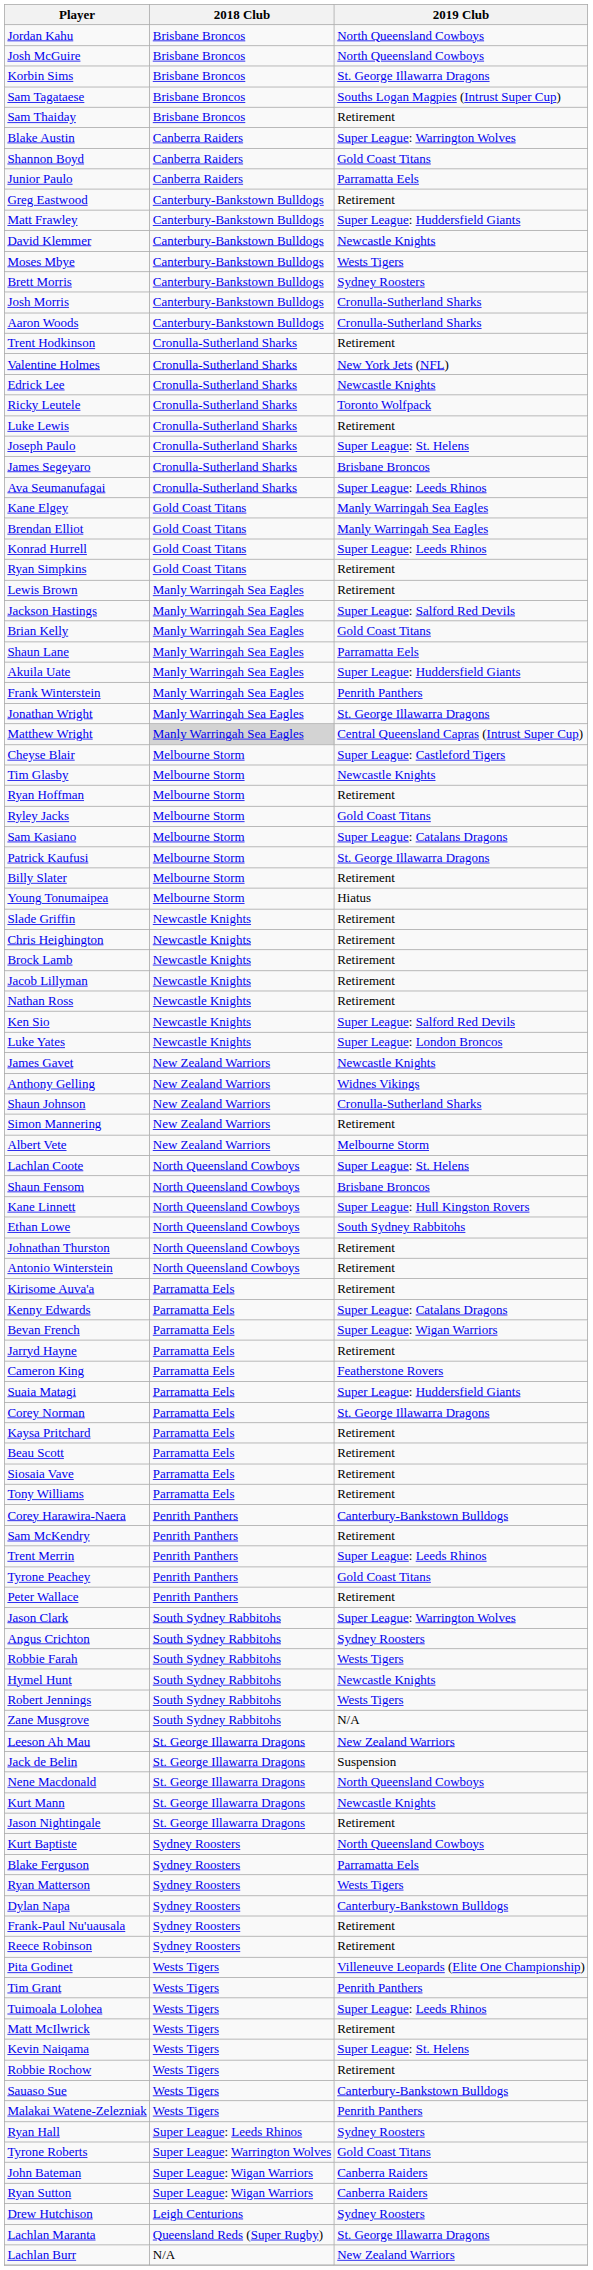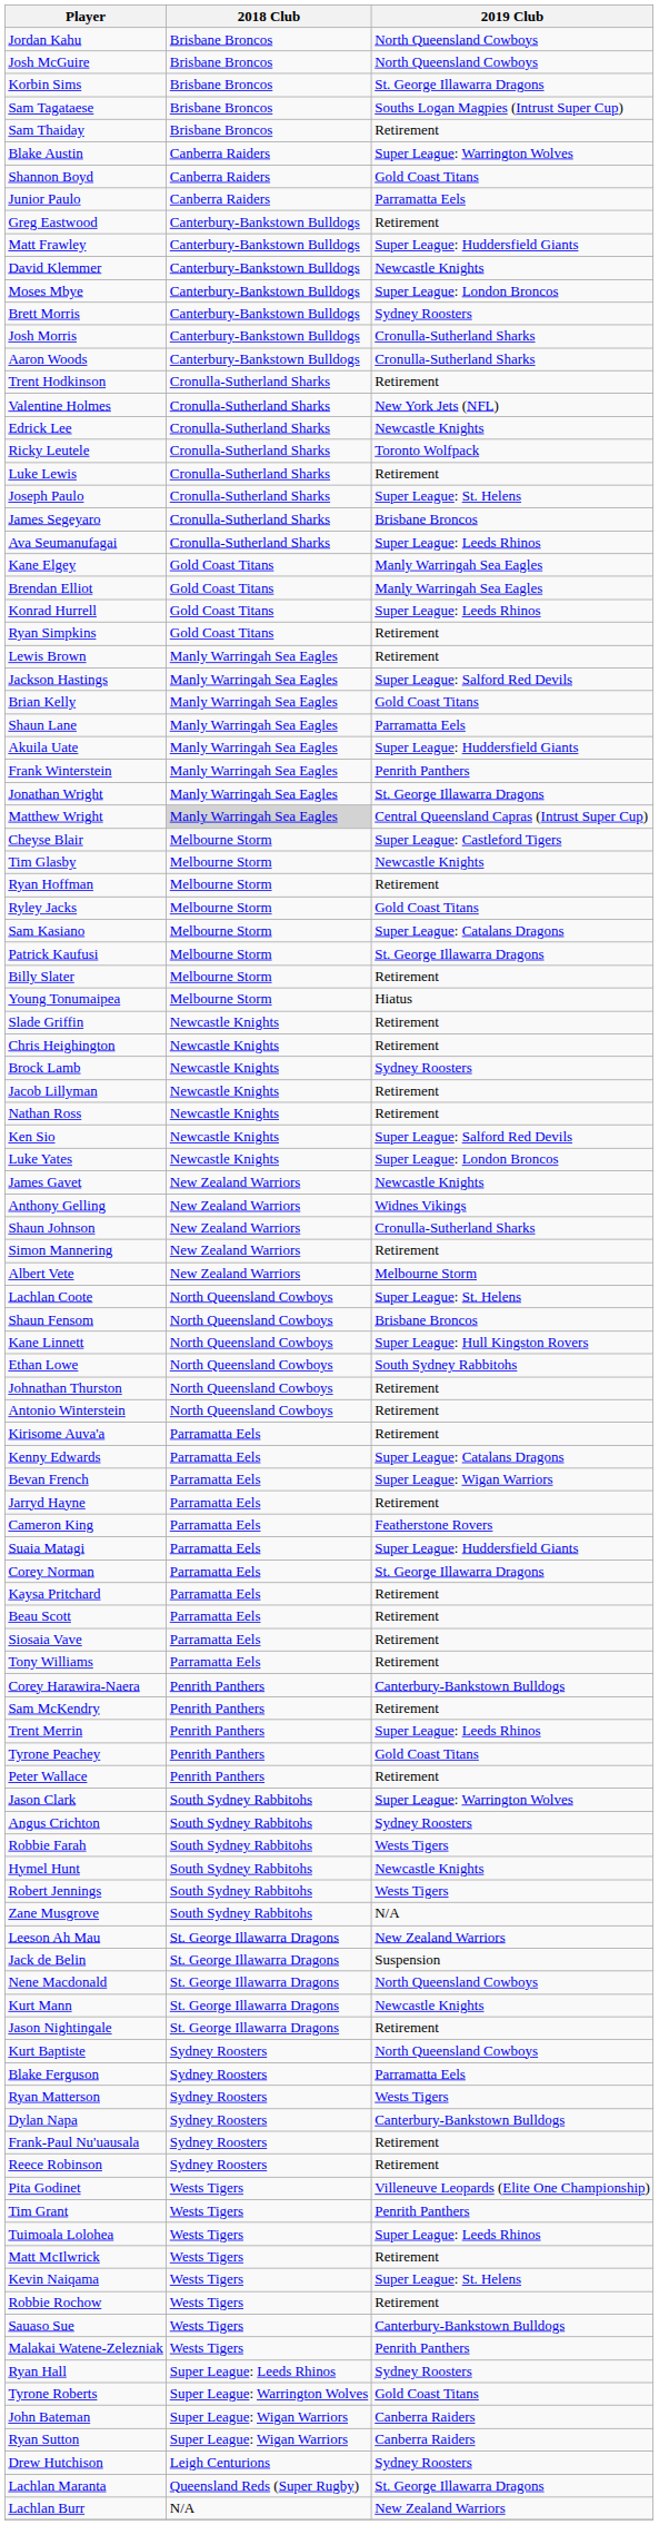 <table class="wikitable sortable">
 <tr>
 <th>Player</th>
 <th>2018 Club</th>
 <th>2019 Club</th>
 </tr>
 <tr>
 <td data-sort-value="Kahu, Jordan"><a href='#'>Jordan Kahu</a></td>
 <td> <a href='#'>Brisbane Broncos</a></td>
 <td> <a href='#'>North Queensland Cowboys</a></td>
 </tr>
 <tr>
 <td data-sort-value="McGuire, Josh"><a href='#'>Josh McGuire</a></td>
 <td> <a href='#'>Brisbane Broncos</a></td>
 <td> <a href='#'>North Queensland Cowboys</a></td>
 </tr>
 <tr>
 <td data-sort-value="Sims, Korbin"><a href='#'>Korbin Sims</a></td>
 <td> <a href='#'>Brisbane Broncos</a></td>
 <td> <a href='#'>St. George Illawarra Dragons</a></td>
 </tr>
 <tr>
 <td data-sort-value="Tagataese, Sam"><a href='#'>Sam Tagataese</a></td>
 <td> <a href='#'>Brisbane Broncos</a></td>
 <td><a href='#'>Souths Logan Magpies</a> (<a href='#'>Intrust Super Cup</a>)</td>
 </tr>
 <tr>
 <td data-sort-value="Thaiday, Sam"><a href='#'>Sam Thaiday</a></td>
 <td> <a href='#'>Brisbane Broncos</a></td>
 <td>Retirement</td>
 </tr>
 <tr>
 <td data-sort-value="Austin, Blake"><a href='#'>Blake Austin</a></td>
 <td> <a href='#'>Canberra Raiders</a></td>
 <td> <a href='#'>Super League</a>: <a href='#'>Warrington Wolves</a></td>
 </tr>
 <tr>
 <td data-sort-value="Boyd, Shannon"><a href='#'>Shannon Boyd</a></td>
 <td> <a href='#'>Canberra Raiders</a></td>
 <td> <a href='#'>Gold Coast Titans</a></td>
 </tr>
 <tr>
 <td data-sort-value="Paulo, Junior"><a href='#'>Junior Paulo</a></td>
 <td> <a href='#'>Canberra Raiders</a></td>
 <td> <a href='#'>Parramatta Eels</a></td>
 </tr>
 <tr>
 <td data-sort-value="Eastwood, Greg"><a href='#'>Greg Eastwood</a></td>
 <td> <a href='#'>Canterbury-Bankstown Bulldogs</a></td>
 <td>Retirement</td>
 </tr>
 <tr>
 <td data-sort-value="Frawley, Matt"><a href='#'>Matt Frawley</a></td>
 <td> <a href='#'>Canterbury-Bankstown Bulldogs</a></td>
 <td> <a href='#'>Super League</a>: <a href='#'>Huddersfield Giants</a></td>
 </tr>
 <tr>
 <td data-sort-value="Klemmer, David"><a href='#'>David Klemmer</a></td>
 <td> <a href='#'>Canterbury-Bankstown Bulldogs</a></td>
 <td> <a href='#'>Newcastle Knights</a></td>
 </tr>
 <tr>
 <td data-sort-value="Mbye, Moses"><a href='#'>Moses Mbye</a></td>
 <td> <a href='#'>Canterbury-Bankstown Bulldogs</a></td>
-<td> <a href='#'>Wests Tigers</a></td>
+<td> <a href='#'>Super League</a>: <a href='#'>London Broncos</a></td>
 </tr>
 <tr>
 <td data-sort-value="Morris, Brett"><a href='#'>Brett Morris</a></td>
 <td> <a href='#'>Canterbury-Bankstown Bulldogs</a></td>
 <td> <a href='#'>Sydney Roosters</a></td>
 </tr>
 <tr>
 <td data-sort-value="Morris, Josh"><a href='#'>Josh Morris</a></td>
 <td> <a href='#'>Canterbury-Bankstown Bulldogs</a></td>
 <td> <a href='#'>Cronulla-Sutherland Sharks</a></td>
 </tr>
 <tr>
 <td data-sort-value="Woods, Aaron"><a href='#'>Aaron Woods</a></td>
 <td> <a href='#'>Canterbury-Bankstown Bulldogs</a></td>
 <td> <a href='#'>Cronulla-Sutherland Sharks</a></td>
 </tr>
 <tr>
 <td data-sort-value="Hodkinson, Trent"><a href='#'>Trent Hodkinson</a></td>
 <td> <a href='#'>Cronulla-Sutherland Sharks</a></td>
 <td>Retirement</td>
 </tr>
 <tr>
 <td data-sort-value="Holmes, Valentine"><a href='#'>Valentine Holmes</a></td>
 <td> <a href='#'>Cronulla-Sutherland Sharks</a></td>
 <td><a href='#'>New York Jets</a> (<a href='#'>NFL</a>)</td>
 </tr>
 <tr>
 <td data-sort-value="Lee, Edrick"><a href='#'>Edrick Lee</a></td>
 <td> <a href='#'>Cronulla-Sutherland Sharks</a></td>
 <td> <a href='#'>Newcastle Knights</a></td>
 </tr>
 <tr>
 <td data-sort-value="Leutele, Ricky"><a href='#'>Ricky Leutele</a></td>
 <td> <a href='#'>Cronulla-Sutherland Sharks</a></td>
 <td> <a href='#'>Toronto Wolfpack</a></td>
 </tr>
 <tr>
 <td data-sort-value="Lewis, Luke"><a href='#'>Luke Lewis</a></td>
 <td> <a href='#'>Cronulla-Sutherland Sharks</a></td>
 <td>Retirement</td>
 </tr>
 <tr>
 <td data-sort-value="Paulo, Joseph"><a href='#'>Joseph Paulo</a></td>
 <td> <a href='#'>Cronulla-Sutherland Sharks</a></td>
 <td> <a href='#'>Super League</a>: <a href='#'>St. Helens</a></td>
 </tr>
 <tr>
 <td data-sort-value="Segeyaro, James"><a href='#'>James Segeyaro</a></td>
 <td> <a href='#'>Cronulla-Sutherland Sharks</a></td>
 <td> <a href='#'>Brisbane Broncos</a></td>
 </tr>
 <tr>
 <td data-sort-value="Seumanufagai, Ava"><a href='#'>Ava Seumanufagai</a></td>
 <td> <a href='#'>Cronulla-Sutherland Sharks</a></td>
 <td> <a href='#'>Super League</a>: <a href='#'>Leeds Rhinos</a></td>
 </tr>
 <tr>
 <td data-sort-value="Elgey, Kane"><a href='#'>Kane Elgey</a></td>
 <td> <a href='#'>Gold Coast Titans</a></td>
 <td> <a href='#'>Manly Warringah Sea Eagles</a></td>
 </tr>
 <tr>
 <td data-sort-value="Elliot, Brendan"><a href='#'>Brendan Elliot</a></td>
 <td> <a href='#'>Gold Coast Titans</a></td>
 <td> <a href='#'>Manly Warringah Sea Eagles</a></td>
 </tr>
 <tr>
 <td data-sort-value="Hurrell, Konrad"><a href='#'>Konrad Hurrell</a></td>
 <td> <a href='#'>Gold Coast Titans</a></td>
 <td> <a href='#'>Super League</a>: <a href='#'>Leeds Rhinos</a></td>
 </tr>
 <tr>
 <td data-sort-value="Simpkins, Ryan"><a href='#'>Ryan Simpkins</a></td>
 <td> <a href='#'>Gold Coast Titans</a></td>
 <td>Retirement</td>
 </tr>
 <tr>
 <td data-sort-value="Brown, Lewis"><a href='#'>Lewis Brown</a></td>
 <td> <a href='#'>Manly Warringah Sea Eagles</a></td>
 <td>Retirement</td>
 </tr>
 <tr>
 <td data-sort-value="Hastings, Jackson"><a href='#'>Jackson Hastings</a></td>
 <td> <a href='#'>Manly Warringah Sea Eagles</a></td>
 <td> <a href='#'>Super League</a>: <a href='#'>Salford Red Devils</a></td>
 </tr>
 <tr>
 <td data-sort-value="Kelly, Brian"><a href='#'>Brian Kelly</a></td>
 <td> <a href='#'>Manly Warringah Sea Eagles</a></td>
 <td> <a href='#'>Gold Coast Titans</a></td>
 </tr>
 <tr>
 <td data-sort-value="Lane, Shaun"><a href='#'>Shaun Lane</a></td>
 <td> <a href='#'>Manly Warringah Sea Eagles</a></td>
 <td> <a href='#'>Parramatta Eels</a></td>
 </tr>
 <tr>
 <td data-sort-value="Uate, Akuila"><a href='#'>Akuila Uate</a></td>
 <td> <a href='#'>Manly Warringah Sea Eagles</a></td>
 <td> <a href='#'>Super League</a>: <a href='#'>Huddersfield Giants</a></td>
 </tr>
 <tr>
 <td data-sort-value="Winterstein, Frank"><a href='#'>Frank Winterstein</a></td>
 <td> <a href='#'>Manly Warringah Sea Eagles</a></td>
 <td> <a href='#'>Penrith Panthers</a></td>
 </tr>
 <tr>
 <td data-sort-value="Wright, Jonathan"><a href='#'>Jonathan Wright</a></td>
 <td> <a href='#'>Manly Warringah Sea Eagles</a></td>
 <td> <a href='#'>St. George Illawarra Dragons</a></td>
 </tr>
 <tr>
 <td data-sort-value="Wright, Matthew"><a href='#'>Matthew Wright</a></td>
 <td style="background: lightgrey;"> <a href='#'>Manly Warringah Sea Eagles</a></td>
 <td><a href='#'>Central Queensland Capras</a> (<a href='#'>Intrust Super Cup</a>)</td>
 </tr>
 <tr>
 <td data-sort-value="Blair, Cheyse"><a href='#'>Cheyse Blair</a></td>
 <td> <a href='#'>Melbourne Storm</a></td>
 <td> <a href='#'>Super League</a>: <a href='#'>Castleford Tigers</a></td>
 </tr>
 <tr>
 <td data-sort-value="Glasby, Tim"><a href='#'>Tim Glasby</a></td>
 <td> <a href='#'>Melbourne Storm</a></td>
 <td> <a href='#'>Newcastle Knights</a></td>
 </tr>
 <tr>
 <td data-sort-value="Hoffman, Ryan"><a href='#'>Ryan Hoffman</a></td>
 <td> <a href='#'>Melbourne Storm</a></td>
 <td>Retirement</td>
 </tr>
 <tr>
 <td data-sort-value="Jacks, Ryley"><a href='#'>Ryley Jacks</a></td>
 <td> <a href='#'>Melbourne Storm</a></td>
 <td> <a href='#'>Gold Coast Titans</a></td>
 </tr>
 <tr>
 <td data-sort-value="Kasiano, Sam"><a href='#'>Sam Kasiano</a></td>
 <td> <a href='#'>Melbourne Storm</a></td>
 <td> <a href='#'>Super League</a>: <a href='#'>Catalans Dragons</a></td>
 </tr>
 <tr>
 <td data-sort-value="Kaufusi, Patrick"><a href='#'>Patrick Kaufusi</a></td>
 <td> <a href='#'>Melbourne Storm</a></td>
 <td> <a href='#'>St. George Illawarra Dragons</a></td>
 </tr>
 <tr>
 <td data-sort-value="Slater, Billy"><a href='#'>Billy Slater</a></td>
 <td> <a href='#'>Melbourne Storm</a></td>
 <td>Retirement</td>
 </tr>
 <tr>
 <td data-sort-value="Tonumaipea, Young"><a href='#'>Young Tonumaipea</a></td>
 <td> <a href='#'>Melbourne Storm</a></td>
 <td>Hiatus</td>
 </tr>
 <tr>
 <td data-sort-value="Griffin, Slade"><a href='#'>Slade Griffin</a></td>
 <td> <a href='#'>Newcastle Knights</a></td>
 <td>Retirement</td>
 </tr>
 <tr>
 <td data-sort-value="Heighington, Chris"><a href='#'>Chris Heighington</a></td>
 <td> <a href='#'>Newcastle Knights</a></td>
 <td>Retirement</td>
 </tr>
 <tr>
 <td data-sort-value="Lamb, Brock"><a href='#'>Brock Lamb</a></td>
 <td> <a href='#'>Newcastle Knights</a></td>
-<td>Retirement</td>
+<td> <a href='#'>Sydney Roosters</a></td>
 </tr>
 <tr>
 <td data-sort-value="Lillyman, Jacob"><a href='#'>Jacob Lillyman</a></td>
 <td> <a href='#'>Newcastle Knights</a></td>
 <td>Retirement</td>
 </tr>
 <tr>
 <td data-sort-value="Ross, Nathan"><a href='#'>Nathan Ross</a></td>
 <td> <a href='#'>Newcastle Knights</a></td>
 <td>Retirement</td>
 </tr>
 <tr>
 <td data-sort-value="Sio, Ken"><a href='#'>Ken Sio</a></td>
 <td> <a href='#'>Newcastle Knights</a></td>
 <td> <a href='#'>Super League</a>: <a href='#'>Salford Red Devils</a></td>
 </tr>
 <tr>
 <td data-sort-value="Yates, Luke"><a href='#'>Luke Yates</a></td>
 <td> <a href='#'>Newcastle Knights</a></td>
 <td> <a href='#'>Super League</a>: <a href='#'>London Broncos</a></td>
 </tr>
 <tr>
 <td data-sort-value="Gavet, James"><a href='#'>James Gavet</a></td>
 <td> <a href='#'>New Zealand Warriors</a></td>
 <td> <a href='#'>Newcastle Knights</a></td>
 </tr>
 <tr>
 <td data-sort-value="Gelling, Anthony"><a href='#'>Anthony Gelling</a></td>
 <td> <a href='#'>New Zealand Warriors</a></td>
 <td> <a href='#'>Widnes Vikings</a></td>
 </tr>
 <tr>
 <td data-sort-value="Johnson, Shaun"><a href='#'>Shaun Johnson</a></td>
 <td> <a href='#'>New Zealand Warriors</a></td>
 <td> <a href='#'>Cronulla-Sutherland Sharks</a></td>
 </tr>
 <tr>
 <td data-sort-value="Mannering, Simon"><a href='#'>Simon Mannering</a></td>
 <td> <a href='#'>New Zealand Warriors</a></td>
 <td>Retirement</td>
 </tr>
 <tr>
 <td data-sort-value="Vete, Albert"><a href='#'>Albert Vete</a></td>
 <td> <a href='#'>New Zealand Warriors</a></td>
 <td> <a href='#'>Melbourne Storm</a></td>
 </tr>
 <tr>
 <td data-sort-value="Coote, Lachlan"><a href='#'>Lachlan Coote</a></td>
 <td> <a href='#'>North Queensland Cowboys</a></td>
 <td> <a href='#'>Super League</a>: <a href='#'>St. Helens</a></td>
 </tr>
 <tr>
 <td data-sort-value="Fensom, Shaun"><a href='#'>Shaun Fensom</a></td>
 <td> <a href='#'>North Queensland Cowboys</a></td>
 <td> <a href='#'>Brisbane Broncos</a></td>
 </tr>
 <tr>
 <td data-sort-value="Linnett, Kane"><a href='#'>Kane Linnett</a></td>
 <td> <a href='#'>North Queensland Cowboys</a></td>
 <td> <a href='#'>Super League</a>: <a href='#'>Hull Kingston Rovers</a></td>
 </tr>
 <tr>
 <td data-sort-value="Lowe, Ethan"><a href='#'>Ethan Lowe</a></td>
 <td> <a href='#'>North Queensland Cowboys</a></td>
 <td> <a href='#'>South Sydney Rabbitohs</a></td>
 </tr>
 <tr>
 <td data-sort-value="Thurston, Johnathan"><a href='#'>Johnathan Thurston</a></td>
 <td> <a href='#'>North Queensland Cowboys</a></td>
 <td>Retirement</td>
 </tr>
 <tr>
 <td data-sort-value="Winterstein, Antonio"><a href='#'>Antonio Winterstein</a></td>
 <td> <a href='#'>North Queensland Cowboys</a></td>
 <td>Retirement</td>
 </tr>
 <tr>
 <td data-sort-value="Auva'a, Kirisome"><a href='#'>Kirisome Auva'a</a></td>
 <td> <a href='#'>Parramatta Eels</a></td>
 <td>Retirement</td>
 </tr>
 <tr>
 <td data-sort-value="Edwards, Kenny"><a href='#'>Kenny Edwards</a></td>
 <td> <a href='#'>Parramatta Eels</a></td>
 <td> <a href='#'>Super League</a>: <a href='#'>Catalans Dragons</a></td>
 </tr>
 <tr>
 <td data-sort-value="French, Bevan"><a href='#'>Bevan French</a></td>
 <td> <a href='#'>Parramatta Eels</a></td>
 <td> <a href='#'>Super League</a>: <a href='#'>Wigan Warriors</a></td>
 </tr>
 <tr>
 <td data-sort-value="Hayne, Jarryd"><a href='#'>Jarryd Hayne</a></td>
 <td> <a href='#'>Parramatta Eels</a></td>
 <td>Retirement</td>
 </tr>
 <tr>
 <td data-sort-value="King, Cameron"><a href='#'>Cameron King</a></td>
 <td> <a href='#'>Parramatta Eels</a></td>
 <td> <a href='#'>Featherstone Rovers</a></td>
 </tr>
 <tr>
 <td data-sort-value="Matagi, Suaia"><a href='#'>Suaia Matagi</a></td>
 <td> <a href='#'>Parramatta Eels</a></td>
 <td> <a href='#'>Super League</a>: <a href='#'>Huddersfield Giants</a></td>
 </tr>
 <tr>
 <td data-sort-value="Norman, Corey"><a href='#'>Corey Norman</a></td>
 <td> <a href='#'>Parramatta Eels</a></td>
 <td> <a href='#'>St. George Illawarra Dragons</a></td>
 </tr>
 <tr>
 <td data-sort-value="Pritchard, Kaysa"><a href='#'>Kaysa Pritchard</a></td>
 <td> <a href='#'>Parramatta Eels</a></td>
 <td>Retirement</td>
 </tr>
 <tr>
 <td data-sort-value="Scott, Beau"><a href='#'>Beau Scott</a></td>
 <td> <a href='#'>Parramatta Eels</a></td>
 <td>Retirement</td>
 </tr>
 <tr>
 <td data-sort-value="Vave, Siosaia"><a href='#'>Siosaia Vave</a></td>
 <td> <a href='#'>Parramatta Eels</a></td>
 <td>Retirement</td>
 </tr>
 <tr>
 <td data-sort-value="Williams, Tony"><a href='#'>Tony Williams</a></td>
 <td> <a href='#'>Parramatta Eels</a></td>
 <td>Retirement</td>
 </tr>
 <tr>
 <td data-sort-value="Harawira-Naera, Corey"><a href='#'>Corey Harawira-Naera</a></td>
 <td> <a href='#'>Penrith Panthers</a></td>
 <td> <a href='#'>Canterbury-Bankstown Bulldogs</a></td>
 </tr>
 <tr>
 <td data-sort-value="McKendry, Sam"><a href='#'>Sam McKendry</a></td>
 <td> <a href='#'>Penrith Panthers</a></td>
 <td>Retirement</td>
 </tr>
 <tr>
 <td data-sort-value="Merrin, Trent"><a href='#'>Trent Merrin</a></td>
 <td> <a href='#'>Penrith Panthers</a></td>
 <td> <a href='#'>Super League</a>: <a href='#'>Leeds Rhinos</a></td>
 </tr>
 <tr>
 <td data-sort-value="Peachey, Tyrone"><a href='#'>Tyrone Peachey</a></td>
 <td> <a href='#'>Penrith Panthers</a></td>
 <td> <a href='#'>Gold Coast Titans</a></td>
 </tr>
 <tr>
 <td data-sort-value="Wallace, Peter"><a href='#'>Peter Wallace</a></td>
 <td> <a href='#'>Penrith Panthers</a></td>
 <td>Retirement</td>
 </tr>
 <tr>
 <td data-sort-value="Clark, Jason"><a href='#'>Jason Clark</a></td>
 <td> <a href='#'>South Sydney Rabbitohs</a></td>
 <td> <a href='#'>Super League</a>: <a href='#'>Warrington Wolves</a></td>
 </tr>
 <tr>
 <td data-sort-value="Crichton, Angus"><a href='#'>Angus Crichton</a></td>
 <td> <a href='#'>South Sydney Rabbitohs</a></td>
 <td> <a href='#'>Sydney Roosters</a></td>
 </tr>
 <tr>
 <td data-sort-value="Farah, Robbie"><a href='#'>Robbie Farah</a></td>
 <td> <a href='#'>South Sydney Rabbitohs</a></td>
 <td> <a href='#'>Wests Tigers</a></td>
 </tr>
 <tr>
 <td data-sort-value="Hunt, Hymel"><a href='#'>Hymel Hunt</a></td>
 <td> <a href='#'>South Sydney Rabbitohs</a></td>
 <td> <a href='#'>Newcastle Knights</a></td>
 </tr>
 <tr>
 <td data-sort-value="Jennings, Robert"><a href='#'>Robert Jennings</a></td>
 <td> <a href='#'>South Sydney Rabbitohs</a></td>
 <td> <a href='#'>Wests Tigers</a></td>
 </tr>
 <tr>
 <td data-sort-value="Musgrove, Zane"><a href='#'>Zane Musgrove</a></td>
 <td> <a href='#'>South Sydney Rabbitohs</a></td>
 <td>N/A</td>
 </tr>
 <tr>
 <td data-sort-value="Ah Mau, Leeson"><a href='#'>Leeson Ah Mau</a></td>
 <td> <a href='#'>St. George Illawarra Dragons</a></td>
 <td> <a href='#'>New Zealand Warriors</a></td>
 </tr>
 <tr>
 <td data-sort-value="de Belin, Jack"><a href='#'>Jack de Belin</a></td>
 <td> <a href='#'>St. George Illawarra Dragons</a></td>
 <td>Suspension</td>
 </tr>
 <tr>
 <td data-sort-value="Macdonald, Nene"><a href='#'>Nene Macdonald</a></td>
 <td> <a href='#'>St. George Illawarra Dragons</a></td>
 <td> <a href='#'>North Queensland Cowboys</a></td>
 </tr>
 <tr>
 <td data-sort-value="Mann, Kurt"><a href='#'>Kurt Mann</a></td>
 <td> <a href='#'>St. George Illawarra Dragons</a></td>
 <td> <a href='#'>Newcastle Knights</a></td>
 </tr>
 <tr>
 <td data-sort-value="Nightingale, Jason"><a href='#'>Jason Nightingale</a></td>
 <td> <a href='#'>St. George Illawarra Dragons</a></td>
 <td>Retirement</td>
 </tr>
 <tr>
 <td data-sort-value="Baptiste, Kurt"><a href='#'>Kurt Baptiste</a></td>
 <td> <a href='#'>Sydney Roosters</a></td>
 <td> <a href='#'>North Queensland Cowboys</a></td>
 </tr>
 <tr>
 <td data-sort-value="Ferguson, Blake"><a href='#'>Blake Ferguson</a></td>
 <td> <a href='#'>Sydney Roosters</a></td>
 <td> <a href='#'>Parramatta Eels</a></td>
 </tr>
 <tr>
 <td data-sort-value="Matterson, Ryan"><a href='#'>Ryan Matterson</a></td>
 <td> <a href='#'>Sydney Roosters</a></td>
 <td> <a href='#'>Wests Tigers</a></td>
 </tr>
 <tr>
 <td data-sort-value="Napa, Dylan"><a href='#'>Dylan Napa</a></td>
 <td> <a href='#'>Sydney Roosters</a></td>
 <td> <a href='#'>Canterbury-Bankstown Bulldogs</a></td>
 </tr>
 <tr>
 <td data-sort-value="Nu'uausala, Frank-Paul"><a href='#'>Frank-Paul Nu'uausala</a></td>
 <td> <a href='#'>Sydney Roosters</a></td>
 <td>Retirement</td>
 </tr>
 <tr>
 <td data-sort-value="Robinson, Reece"><a href='#'>Reece Robinson</a></td>
 <td> <a href='#'>Sydney Roosters</a></td>
 <td>Retirement</td>
 </tr>
 <tr>
 <td data-sort-value="Godinet, Pita"><a href='#'>Pita Godinet</a></td>
 <td> <a href='#'>Wests Tigers</a></td>
 <td><a href='#'>Villeneuve Leopards</a> (<a href='#'>Elite One Championship</a>)</td>
 </tr>
 <tr>
 <td data-sort-value="Grant, Tim"><a href='#'>Tim Grant</a></td>
 <td> <a href='#'>Wests Tigers</a></td>
 <td> <a href='#'>Penrith Panthers</a></td>
 </tr>
 <tr>
 <td data-sort-value="Lolohea, Tuimoala"><a href='#'>Tuimoala Lolohea</a></td>
 <td> <a href='#'>Wests Tigers</a></td>
 <td> <a href='#'>Super League</a>: <a href='#'>Leeds Rhinos</a></td>
 </tr>
 <tr>
 <td data-sort-value="McIlwrick, Matt"><a href='#'>Matt McIlwrick</a></td>
 <td> <a href='#'>Wests Tigers</a></td>
 <td>Retirement</td>
 </tr>
 <tr>
 <td data-sort-value="Naiqama, Kevin"><a href='#'>Kevin Naiqama</a></td>
 <td> <a href='#'>Wests Tigers</a></td>
 <td> <a href='#'>Super League</a>: <a href='#'>St. Helens</a></td>
 </tr>
 <tr>
 <td data-sort-value="Rochow, Robbie"><a href='#'>Robbie Rochow</a></td>
 <td> <a href='#'>Wests Tigers</a></td>
 <td>Retirement</td>
 </tr>
 <tr>
 <td data-sort-value="Sue, Sauaso"><a href='#'>Sauaso Sue</a></td>
 <td> <a href='#'>Wests Tigers</a></td>
 <td> <a href='#'>Canterbury-Bankstown Bulldogs</a></td>
 </tr>
 <tr>
 <td data-sort-value="Watene-Zelezniak, Malakai"><a href='#'>Malakai Watene-Zelezniak</a></td>
 <td> <a href='#'>Wests Tigers</a></td>
 <td> <a href='#'>Penrith Panthers</a></td>
 </tr>
 <tr>
 <td data-sort-value="Hall, Ryan"><a href='#'>Ryan Hall</a></td>
 <td> <a href='#'>Super League</a>: <a href='#'>Leeds Rhinos</a></td>
 <td> <a href='#'>Sydney Roosters</a></td>
 </tr>
 <tr>
 <td data-sort-value="Roberts, Tyrone"><a href='#'>Tyrone Roberts</a></td>
 <td> <a href='#'>Super League</a>: <a href='#'>Warrington Wolves</a></td>
 <td> <a href='#'>Gold Coast Titans</a></td>
 </tr>
 <tr>
 <td data-sort-value="Bateman, John"><a href='#'>John Bateman</a></td>
 <td> <a href='#'>Super League</a>: <a href='#'>Wigan Warriors</a></td>
 <td> <a href='#'>Canberra Raiders</a></td>
 </tr>
 <tr>
 <td data-sort-value="Sutton, Ryan"><a href='#'>Ryan Sutton</a></td>
 <td> <a href='#'>Super League</a>: <a href='#'>Wigan Warriors</a></td>
 <td> <a href='#'>Canberra Raiders</a></td>
 </tr>
 <tr>
 <td data-sort-value="Hutchison, Drew"><a href='#'>Drew Hutchison</a></td>
 <td> <a href='#'>Leigh Centurions</a></td>
 <td> <a href='#'>Sydney Roosters</a></td>
 </tr>
 <tr>
 <td data-sort-value="Maranta, Lachlan"><a href='#'>Lachlan Maranta</a></td>
 <td><a href='#'>Queensland Reds</a> (<a href='#'>Super Rugby</a>)</td>
 <td> <a href='#'>St. George Illawarra Dragons</a></td>
 </tr>
 <tr>
 <td data-sort-value="Burr, Lachlan"><a href='#'>Lachlan Burr</a></td>
 <td>N/A</td>
 <td> <a href='#'>New Zealand Warriors</a></td>
 </tr>
 <tr>
 </tr>
 </table>
